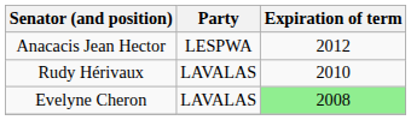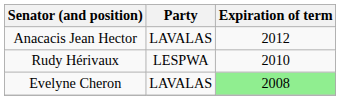 <table class="wikitable" style="text-align:center;">
 <tr>
 <th>Senator (and position)</th>
 <th>Party</th>
 <th>Expiration of term</th>
 </tr>
 <tr>
 <td>Anacacis Jean Hector</td>
-<td>LESPWA</td>
+<td>LAVALAS</td>
 <td>2012</td>
 </tr>
 <tr>
 <td>Rudy Hérivaux</td>
-<td>LAVALAS</td>
+<td>LESPWA</td>
 <td>2010</td>
 </tr>
 <tr>
 <td>Evelyne Cheron</td>
 <td>LAVALAS</td>
 <td style="background: lightgreen;">2008</td>
 </tr>
 <tr>
 </tr>
 </table>
